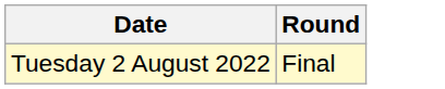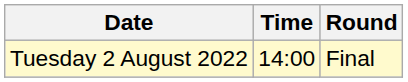 <table class="wikitable">
 <tr>
 <th>Date</th>
+<th>Time</th>
 <th>Round</th>
 </tr>
 <tr>
 <td style="background:lemonchiffon">Tuesday 2 August 2022</td>
+<td style="background:lemonchiffon">14:00</td>
 <td style="background:lemonchiffon">Final</td>
 </tr>
 </table>
